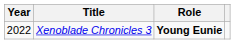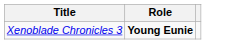 <table class="wikitable">
 <tr>
-<th>Year</th>
 <th>Title</th>
 <th>Role</th>
 <th></th>
 </tr>
 <tr>
-<td>2022</td>
 <td><em><a href='#'>Xenoblade Chronicles 3</a></em></td>
 <td><strong>Young Eunie</strong></td>
 <td></td>
 </tr>
 </table>
